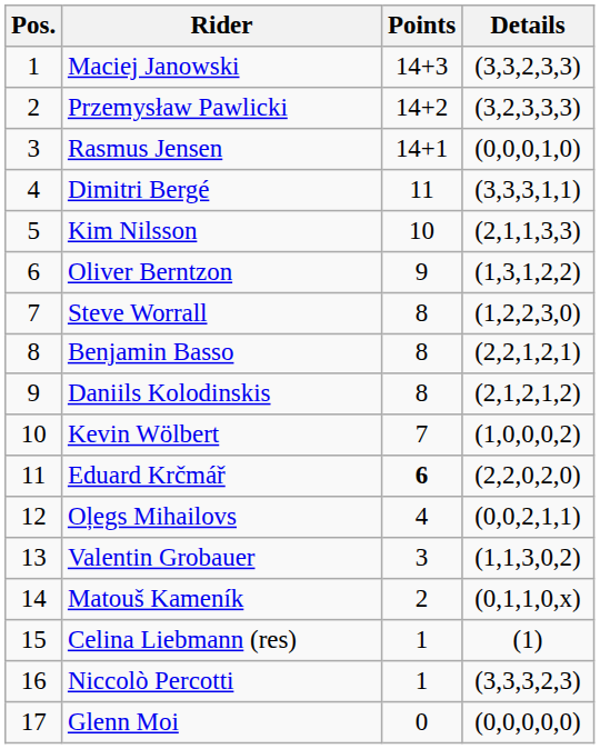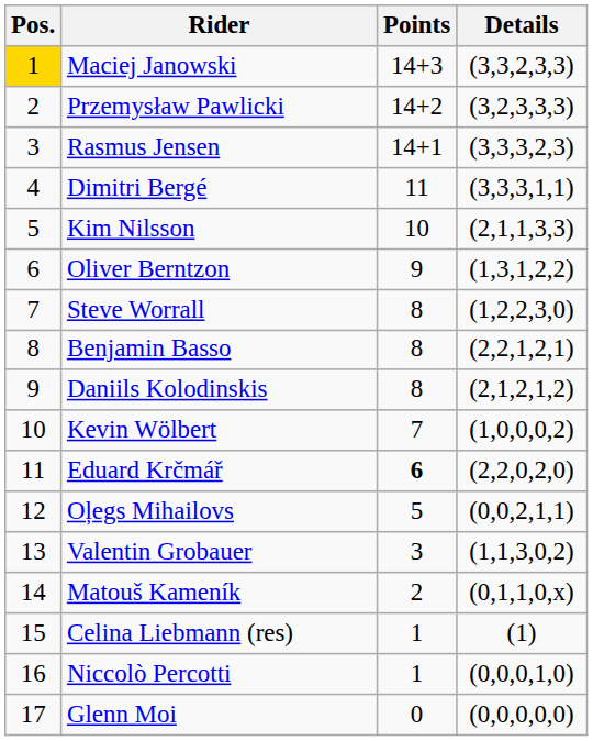 <table class=wikitable style="font-size:93%; text-align:center;">
 <tr>
 <th width=25px>Pos.</th>
 <th width=180px>Rider</th>
 <th width=40px>Points</th>
 <th width=70px>Details</th>
 </tr>
 <tr>
-<td>1</td>
+<td style="background: gold;">1</td>
 <td style="text-align:left;"> <a href='#'>Maciej Janowski</a></td>
 <td>14+3</td>
 <td>(3,3,2,3,3)</td>
 </tr>
 <tr>
 <td>2</td>
 <td style="text-align:left;"> <a href='#'>Przemysław Pawlicki</a></td>
 <td>14+2</td>
 <td>(3,2,3,3,3)</td>
 </tr>
 <tr>
 <td>3</td>
 <td style="text-align:left;"> <a href='#'>Rasmus Jensen</a></td>
 <td>14+1</td>
-<td>(0,0,0,1,0)</td>
+<td>(3,3,3,2,3)</td>
 </tr>
 <tr>
 <td>4</td>
 <td style="text-align:left;"> <a href='#'>Dimitri Bergé</a></td>
 <td>11</td>
 <td>(3,3,3,1,1)</td>
 </tr>
 <tr>
 <td>5</td>
 <td style="text-align:left;"> <a href='#'>Kim Nilsson</a></td>
 <td>10</td>
 <td>(2,1,1,3,3)</td>
 </tr>
 <tr>
 <td>6</td>
 <td style="text-align:left;"> <a href='#'>Oliver Berntzon</a></td>
 <td>9</td>
 <td>(1,3,1,2,2)</td>
 </tr>
 <tr>
 <td>7</td>
 <td style="text-align:left;"> <a href='#'>Steve Worrall</a></td>
 <td>8</td>
 <td>(1,2,2,3,0)</td>
 </tr>
 <tr>
 <td>8</td>
 <td style="text-align:left;"> <a href='#'>Benjamin Basso</a></td>
 <td>8</td>
 <td>(2,2,1,2,1)</td>
 </tr>
 <tr>
 <td>9</td>
 <td style="text-align:left;"> <a href='#'>Daniils Kolodinskis</a></td>
 <td>8</td>
 <td>(2,1,2,1,2)</td>
 </tr>
 <tr>
 <td>10</td>
 <td style="text-align:left;"> <a href='#'>Kevin Wölbert</a></td>
 <td>7</td>
 <td>(1,0,0,0,2)</td>
 </tr>
 <tr>
 <td>11</td>
 <td style="text-align:left;"> <a href='#'>Eduard Krčmář</a></td>
 <td><strong>6</strong></td>
 <td>(2,2,0,2,0)</td>
 </tr>
 <tr>
 <td>12</td>
 <td style="text-align:left;"> <a href='#'>Oļegs Mihailovs</a></td>
-<td>4</td>
+<td>5</td>
 <td>(0,0,2,1,1)</td>
 </tr>
 <tr>
 <td>13</td>
 <td style="text-align:left;"> <a href='#'>Valentin Grobauer</a></td>
 <td>3</td>
 <td>(1,1,3,0,2)</td>
 </tr>
 <tr>
 <td>14</td>
 <td style="text-align:left;"> <a href='#'>Matouš Kameník</a></td>
 <td>2</td>
 <td>(0,1,1,0,x)</td>
 </tr>
 <tr>
 <td>15</td>
 <td style="text-align:left;"> <a href='#'>Celina Liebmann</a> (res)</td>
 <td>1</td>
 <td>(1)</td>
 </tr>
 <tr>
 <td>16</td>
 <td style="text-align:left;"> <a href='#'>Niccolò Percotti</a></td>
 <td>1</td>
-<td>(3,3,3,2,3)</td>
+<td>(0,0,0,1,0)</td>
 </tr>
 <tr>
 <td>17</td>
 <td style="text-align:left;"> <a href='#'>Glenn Moi</a></td>
 <td>0</td>
 <td>(0,0,0,0,0)</td>
 </tr>
 </table>
